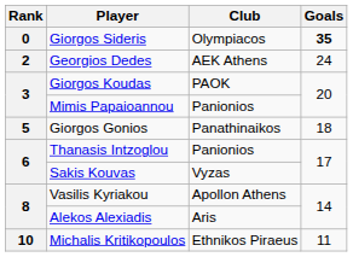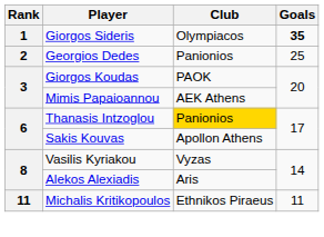 <table class="wikitable" style="text-align:center">
 <tr>
 <th>Rank</th>
 <th>Player</th>
 <th>Club</th>
 <th>Goals</th>
 </tr>
 <tr>
-<th>0</th>
+<th>1</th>
 <td align="left"> <a href='#'>Giorgos Sideris</a></td>
 <td align="left">Olympiacos</td>
 <td><strong>35</strong></td>
 </tr>
 <tr>
 <th>2</th>
 <td align="left"> <a href='#'>Georgios Dedes</a></td>
-<td align="left">AEK Athens</td>
-<td>24</td>
+<td align="left">Panionios</td>
+<td>25</td>
 </tr>
 <tr>
 <th rowspan="2">3</th>
 <td align="left"> <a href='#'>Giorgos Koudas</a></td>
 <td align="left">PAOK</td>
 <td rowspan="2">20</td>
 </tr>
 <tr>
 <td align="left"> <a href='#'>Mimis Papaioannou</a></td>
-<td align="left">Panionios</td>
-</tr>
-<tr>
-<th>5</th>
-<td align="left"> Giorgos Gonios</td>
-<td align="left">Panathinaikos</td>
-<td>18</td>
+<td align="left">AEK Athens</td>
 </tr>
 <tr>
 <th rowspan="2">6</th>
 <td align="left"> <a href='#'>Thanasis Intzoglou</a></td>
-<td align="left">Panionios</td>
+<td align="left" style="background: gold;">Panionios</td>
 <td rowspan="2">17</td>
 </tr>
 <tr>
 <td align="left"> <a href='#'>Sakis Kouvas</a></td>
-<td align="left">Vyzas</td>
+<td align="left">Apollon Athens</td>
 </tr>
 <tr>
 <th rowspan="2">8</th>
 <td align="left"> Vasilis Kyriakou</td>
-<td align="left">Apollon Athens</td>
+<td align="left">Vyzas</td>
 <td rowspan="2">14</td>
 </tr>
 <tr>
 <td align="left"> <a href='#'>Alekos Alexiadis</a></td>
 <td align="left">Aris</td>
 </tr>
 <tr>
-<th>10</th>
+<th>11</th>
 <td align="left"> <a href='#'>Michalis Kritikopoulos</a></td>
 <td align="left">Ethnikos Piraeus</td>
 <td>11</td>
 </tr>
 </table>
